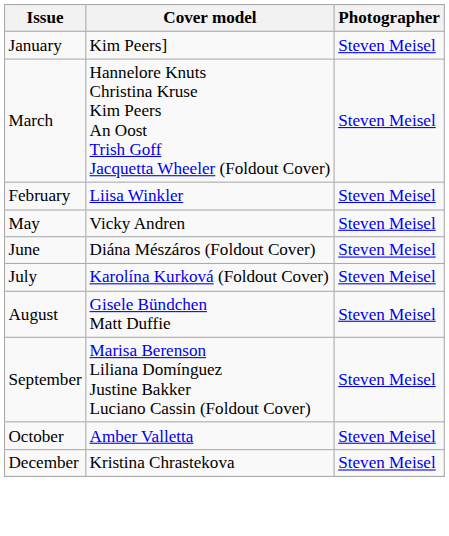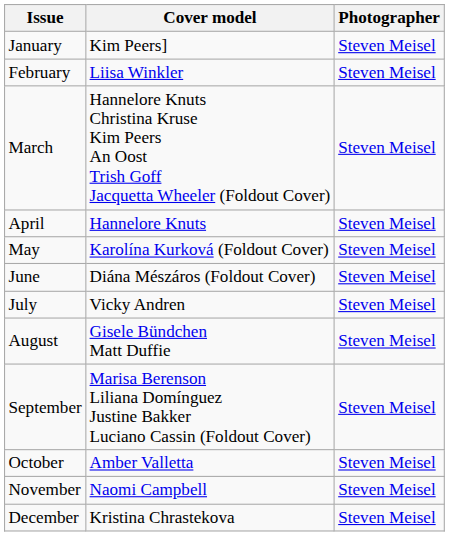 <table class="sortable wikitable">
 <tr>
 <th>Issue</th>
 <th>Cover model</th>
 <th>Photographer</th>
 </tr>
 <tr>
 <td>January</td>
 <td>Kim Peers]</td>
 <td><a href='#'>Steven Meisel</a></td>
 </tr>
 <tr>
+<td>February</td>
+<td><a href='#'>Liisa Winkler</a></td>
+<td><a href='#'>Steven Meisel</a></td>
+</tr>
+<tr>
 <td>March</td>
 <td>Hannelore Knuts<br>Christina Kruse<br>Kim Peers<br>An Oost<br><a href='#'>Trish Goff</a><br><a href='#'>Jacquetta Wheeler</a> (Foldout Cover)</td>
 <td><a href='#'>Steven Meisel</a></td>
 </tr>
 <tr>
-<td>February</td>
-<td><a href='#'>Liisa Winkler</a></td>
+<td>April</td>
+<td><a href='#'>Hannelore Knuts</a></td>
 <td><a href='#'>Steven Meisel</a></td>
 </tr>
 <tr>
 <td>May</td>
-<td>Vicky Andren</td>
+<td><a href='#'>Karolína Kurková</a> (Foldout Cover)</td>
 <td><a href='#'>Steven Meisel</a></td>
 </tr>
 <tr>
 <td>June</td>
 <td>Diána Mészáros (Foldout Cover)</td>
 <td><a href='#'>Steven Meisel</a></td>
 </tr>
 <tr>
 <td>July</td>
-<td><a href='#'>Karolína Kurková</a> (Foldout Cover)</td>
+<td>Vicky Andren</td>
 <td><a href='#'>Steven Meisel</a></td>
 </tr>
 <tr>
 <td>August</td>
 <td><a href='#'>Gisele Bündchen</a> <br> Matt Duffie</td>
 <td><a href='#'>Steven Meisel</a></td>
 </tr>
 <tr>
 <td>September</td>
 <td><a href='#'>Marisa Berenson</a><br>Liliana Domínguez<br>Justine Bakker<br>Luciano Cassin (Foldout Cover)</td>
 <td><a href='#'>Steven Meisel</a></td>
 </tr>
 <tr>
 <td>October</td>
 <td><a href='#'>Amber Valletta</a></td>
 <td><a href='#'>Steven Meisel</a></td>
 </tr>
 <tr>
+<td>November</td>
+<td><a href='#'>Naomi Campbell</a></td>
+<td><a href='#'>Steven Meisel</a></td>
+</tr>
+<tr>
 <td>December</td>
 <td>Kristina Chrastekova</td>
 <td><a href='#'>Steven Meisel</a></td>
 </tr>
 </table>
